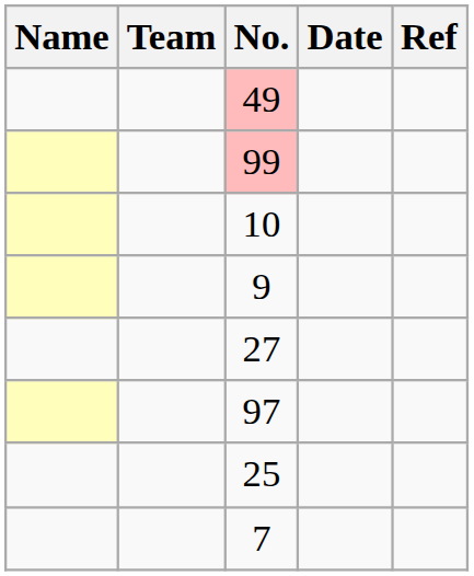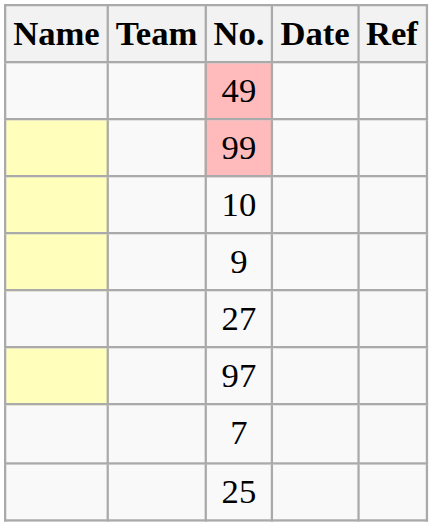 <table class="wikitable sortable" style="font-size: 95%;text-align: center;">
 <tr>
 <th>Name</th>
 <th>Team</th>
 <th>No.</th>
 <th>Date</th>
 <th class="unsortable">Ref</th>
 </tr>
 <tr>
 <td></td>
 <td></td>
 <td style="background:#ffbbbb;">49</td>
 <td></td>
 <td></td>
 </tr>
 <tr>
 <td style="background:#ffb;"></td>
 <td></td>
 <td style="background:#ffbbbb;">99</td>
 <td></td>
 </tr>
 <tr>
 <td style="background:#ffb;"></td>
 <td></td>
 <td>10</td>
 <td></td>
 <td></td>
 </tr>
 <tr>
 <td style="background:#ffb;"></td>
 <td></td>
 <td>9</td>
 <td></td>
 <td></td>
 </tr>
 <tr>
 <td></td>
 <td></td>
 <td>27</td>
 <td></td>
 <td></td>
 </tr>
 <tr>
 <td style="background:#ffb;"></td>
 <td></td>
 <td>97</td>
 <td></td>
 <td></td>
 </tr>
 <tr>
 <td></td>
 <td></td>
-<td>25</td>
+<td>7</td>
 <td></td>
 <td></td>
 </tr>
 <tr>
 <td></td>
 <td></td>
-<td>7</td>
+<td>25</td>
 <td></td>
 <td></td>
 </tr>
 </table>
